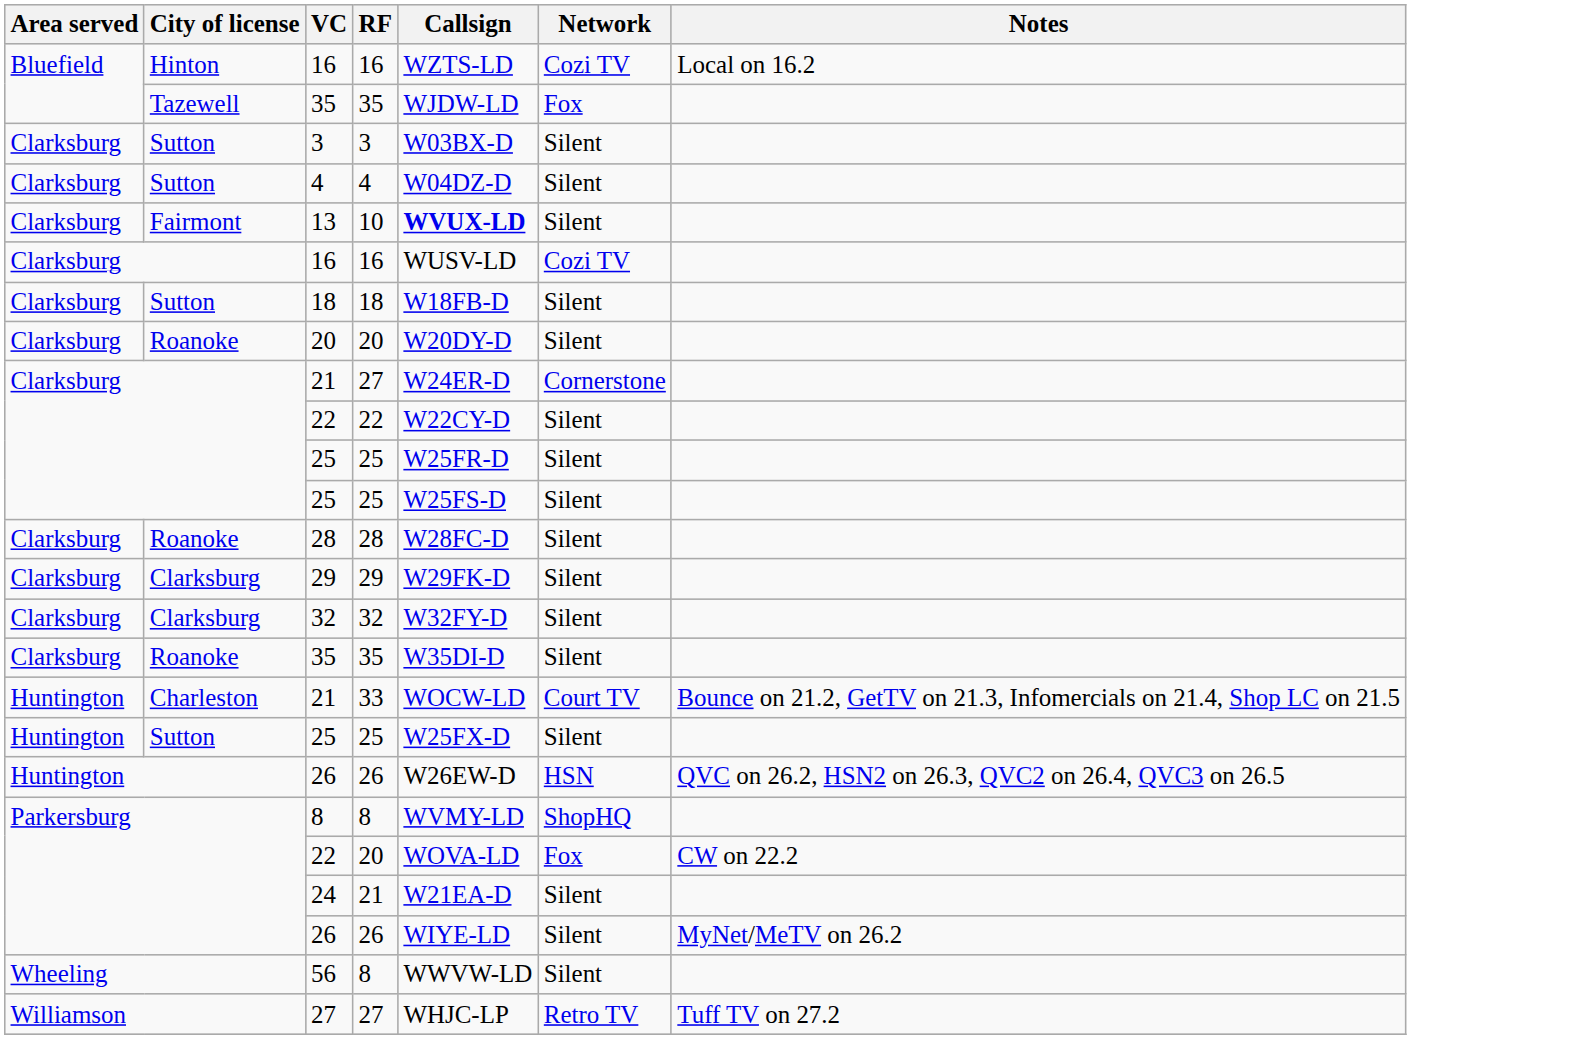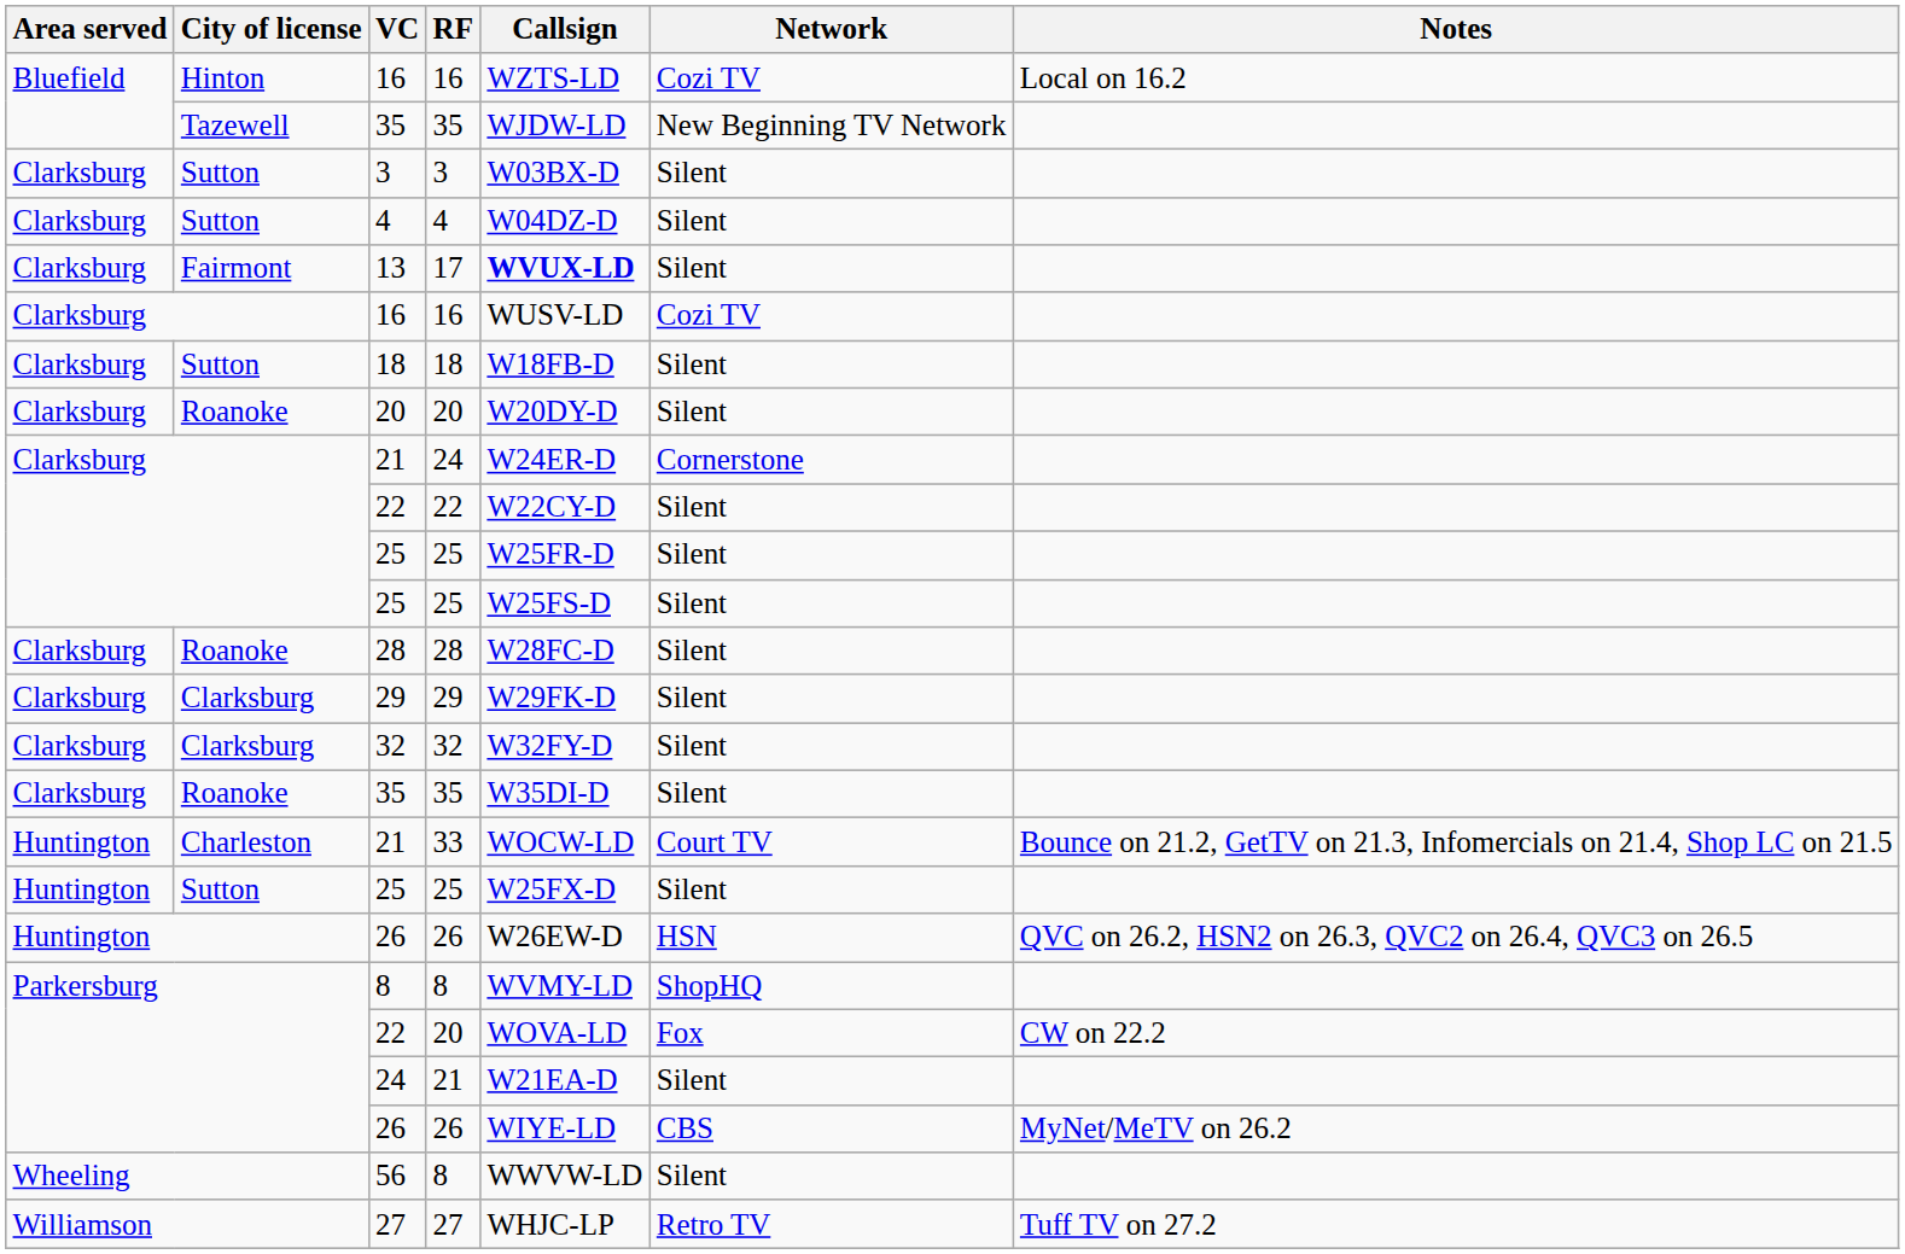 <table class="sortable wikitable" style="margin: 1em 1em 1em 0; background: #f9f9f9;">
 <tr>
 <th>Area served</th>
 <th>City of license</th>
 <th>VC</th>
 <th>RF</th>
 <th>Callsign</th>
 <th>Network</th>
 <th class="unsortable">Notes</th>
 </tr>
 <tr style="vertical-align: top; text-align: left;">
 <td colspan="1" rowspan="2"><a href='#'>Bluefield</a></td>
 <td><a href='#'>Hinton</a></td>
 <td>16</td>
 <td>16</td>
 <td><a href='#'>WZTS-LD</a></td>
 <td><a href='#'>Cozi TV</a></td>
 <td>Local on 16.2</td>
 </tr>
 <tr style="vertical-align: top; text-align: left;">
 <td><a href='#'>Tazewell</a></td>
 <td>35</td>
 <td>35</td>
 <td><a href='#'>WJDW-LD</a></td>
-<td><a href='#'>Fox</a></td>
+<td>New Beginning TV Network</td>
 <td></td>
 </tr>
 <tr style="vertical-align: top; text-align: left;">
 <td><a href='#'>Clarksburg</a></td>
 <td><a href='#'>Sutton</a></td>
 <td>3</td>
 <td>3</td>
 <td><a href='#'>W03BX-D</a></td>
 <td>Silent</td>
 <td></td>
 </tr>
 <tr style="vertical-align: top; text-align: left;">
 <td><a href='#'>Clarksburg</a></td>
 <td><a href='#'>Sutton</a></td>
 <td>4</td>
 <td>4</td>
 <td><a href='#'>W04DZ-D</a></td>
 <td>Silent</td>
 <td></td>
 </tr>
 <tr style="vertical-align: top; text-align: left;">
 <td><a href='#'>Clarksburg</a></td>
 <td><a href='#'>Fairmont</a></td>
 <td>13</td>
-<td>10</td>
+<td>17</td>
 <td><strong><a href='#'>WVUX-LD</a></strong></td>
 <td>Silent</td>
 <td></td>
 </tr>
 <tr style="vertical-align: top; text-align: left;">
 <td colspan="2" rowspan="1"><a href='#'>Clarksburg</a></td>
 <td>16</td>
 <td>16</td>
 <td>WUSV-LD</td>
 <td><a href='#'>Cozi TV</a></td>
 <td></td>
 </tr>
 <tr style="vertical-align: top; text-align: left;">
 <td><a href='#'>Clarksburg</a></td>
 <td><a href='#'>Sutton</a></td>
 <td>18</td>
 <td>18</td>
 <td><a href='#'>W18FB-D</a></td>
 <td>Silent</td>
 <td></td>
 </tr>
 <tr style="vertical-align: top; text-align: left;">
 <td><a href='#'>Clarksburg</a></td>
 <td><a href='#'>Roanoke</a></td>
 <td>20</td>
 <td>20</td>
 <td><a href='#'>W20DY-D</a></td>
 <td>Silent</td>
 <td></td>
 </tr>
 <tr style="vertical-align: top; text-align: left;">
 <td colspan="2" rowspan="4"><a href='#'>Clarksburg</a></td>
 <td>21</td>
-<td>27</td>
+<td>24</td>
 <td><a href='#'>W24ER-D</a></td>
 <td><a href='#'>Cornerstone</a></td>
 <td></td>
 </tr>
 <tr style="vertical-align: top; text-align: left;">
 <td>22</td>
 <td>22</td>
 <td><a href='#'>W22CY-D</a></td>
 <td>Silent</td>
 <td></td>
 </tr>
 <tr style="vertical-align: top; text-align: left;">
 <td>25</td>
 <td>25</td>
 <td><a href='#'>W25FR-D</a></td>
 <td>Silent</td>
 <td></td>
 </tr>
 <tr style="vertical-align: top; text-align: left;">
 <td>25</td>
 <td>25</td>
 <td><a href='#'>W25FS-D</a></td>
 <td>Silent</td>
 <td></td>
 </tr>
 <tr style="vertical-align: top; text-align: left;">
 <td><a href='#'>Clarksburg</a></td>
 <td><a href='#'>Roanoke</a></td>
 <td>28</td>
 <td>28</td>
 <td><a href='#'>W28FC-D</a></td>
 <td>Silent</td>
 <td></td>
 </tr>
 <tr style="vertical-align: top; text-align: left;">
 <td><a href='#'>Clarksburg</a></td>
 <td><a href='#'>Clarksburg</a></td>
 <td>29</td>
 <td>29</td>
 <td><a href='#'>W29FK-D</a></td>
 <td>Silent</td>
 <td></td>
 </tr>
 <tr style="vertical-align: top; text-align: left;">
 <td><a href='#'>Clarksburg</a></td>
 <td><a href='#'>Clarksburg</a></td>
 <td>32</td>
 <td>32</td>
 <td><a href='#'>W32FY-D</a></td>
 <td>Silent</td>
 <td></td>
 </tr>
 <tr style="vertical-align: top; text-align: left;">
 <td><a href='#'>Clarksburg</a></td>
 <td><a href='#'>Roanoke</a></td>
 <td>35</td>
 <td>35</td>
 <td><a href='#'>W35DI-D</a></td>
 <td>Silent</td>
 <td></td>
 </tr>
 <tr style="vertical-align: top; text-align: left;">
 <td><a href='#'>Huntington</a></td>
 <td><a href='#'>Charleston</a></td>
 <td>21</td>
 <td>33</td>
 <td><a href='#'>WOCW-LD</a></td>
 <td><a href='#'>Court TV</a></td>
 <td><a href='#'>Bounce</a> on 21.2, <a href='#'>GetTV</a> on 21.3, Infomercials on 21.4, <a href='#'>Shop LC</a> on 21.5</td>
 </tr>
 <tr style="vertical-align: top; text-align: left;">
 <td><a href='#'>Huntington</a></td>
 <td><a href='#'>Sutton</a></td>
 <td>25</td>
 <td>25</td>
 <td><a href='#'>W25FX-D</a></td>
 <td>Silent</td>
 <td></td>
 </tr>
 <tr style="vertical-align: top; text-align: left;">
 <td colspan="2"><a href='#'>Huntington</a></td>
 <td>26</td>
 <td>26</td>
 <td>W26EW-D</td>
 <td><a href='#'>HSN</a></td>
 <td><a href='#'>QVC</a> on 26.2, <a href='#'>HSN2</a> on 26.3, <a href='#'>QVC2</a> on 26.4, <a href='#'>QVC3</a> on 26.5</td>
 </tr>
 <tr style="vertical-align: top; text-align: left;">
 <td colspan="2" rowspan="4"><a href='#'>Parkersburg</a></td>
 <td>8</td>
 <td>8</td>
 <td><a href='#'>WVMY-LD</a></td>
 <td><a href='#'>ShopHQ</a></td>
 <td></td>
 </tr>
 <tr style="vertical-align: top; text-align: left;">
 <td>22</td>
 <td>20</td>
 <td><a href='#'>WOVA-LD</a></td>
 <td><a href='#'>Fox</a></td>
 <td><a href='#'>CW</a> on 22.2</td>
 </tr>
 <tr style="vertical-align: top; text-align: left;">
 <td>24</td>
 <td>21</td>
 <td><a href='#'>W21EA-D</a></td>
 <td>Silent</td>
 <td></td>
 </tr>
 <tr style="vertical-align: top; text-align: left;">
 <td>26</td>
 <td>26</td>
 <td><a href='#'>WIYE-LD</a></td>
-<td>Silent</td>
+<td><a href='#'>CBS</a></td>
 <td><a href='#'>MyNet</a>/<a href='#'>MeTV</a> on 26.2</td>
 </tr>
 <tr style="vertical-align: top; text-align: left;">
 <td colspan="2" rowspan="1"><a href='#'>Wheeling</a></td>
 <td>56</td>
 <td>8</td>
 <td>WWVW-LD</td>
 <td>Silent</td>
 <td></td>
 </tr>
 <tr style="vertical-align: top; text-align: left;">
 <td colspan="2" rowspan="1"><a href='#'>Williamson</a></td>
 <td>27</td>
 <td>27</td>
 <td>WHJC-LP</td>
 <td><a href='#'>Retro TV</a></td>
 <td><a href='#'>Tuff TV</a> on 27.2</td>
 </tr>
 <tr style="vertical-align: top; text-align: left;">
 </tr>
 </table>
